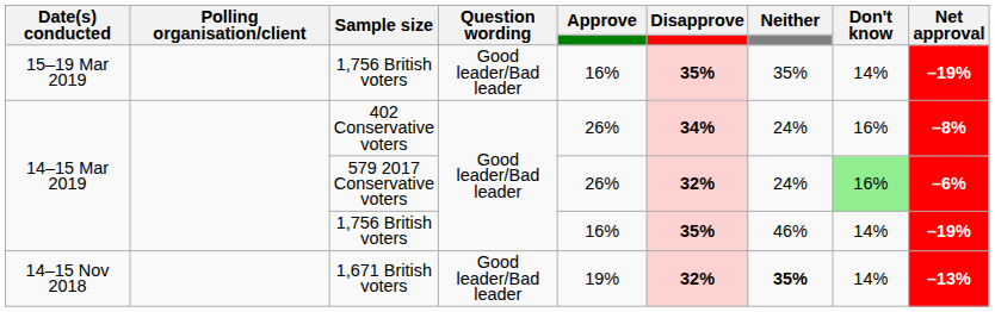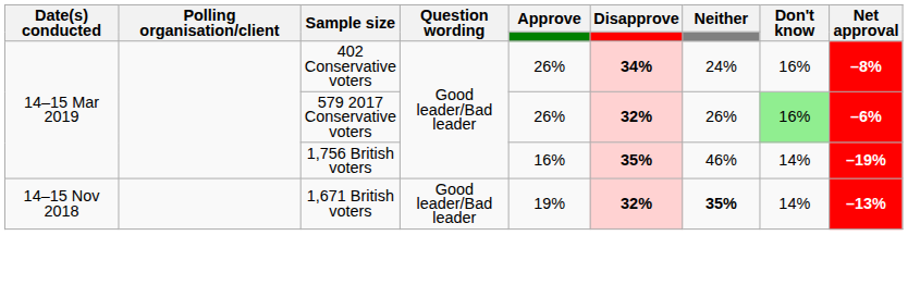 <table class="wikitable collapsible sortable" style="text-align:center;font-size:95%;line-height:14px;">
 <tr>
 <th style="width:125px;" rowspan="2">Date(s)<br>conducted</th>
 <th style="width:200px;" rowspan="2">Polling organisation/client</th>
 <th style="width:60px;" rowspan="2">Sample size</th>
 <th style="width:120px;" rowspan="2">Question<br>wording</th>
 <th class="unsortable" style="width:80px;">Approve</th>
 <th class="unsortable" style="width: 80px;">Disapprove</th>
 <th class="unsortable" style="width:80px;">Neither</th>
 <th class="unsortable" style="width:80px;" rowspan="2">Don't know</th>
 <th class="unsortable" style="width:20px;" rowspan="2">Net approval</th>
 </tr>
 <tr>
 <th class="unsortable" style="background:green;width:60px;"></th>
 <th class="unsortable" style="background:red;width:60px;"></th>
 <th class="unsortable" style="background:grey;width:60px;"></th>
 </tr>
 <tr>
-<td>15–19 Mar 2019</td>
-<td></td>
-<td>1,756 British voters</td>
-<td>Good leader/Bad leader</td>
-<td>16%</td>
-<td style="background:#FFD2D2"><strong>35%</strong></td>
-<td>35%</td>
-<td>14%</td>
-<td style="background:red;color:white;"><strong>–19%</strong></td>
-</tr>
-<tr>
 <td rowspan="3">14–15 Mar 2019</td>
 <td rowspan="3"></td>
 <td>402 Conservative voters</td>
 <td rowspan="3">Good leader/Bad leader</td>
 <td>26%</td>
 <td style="background:#FFD2D2"><strong>34%</strong></td>
 <td>24%</td>
 <td>16%</td>
 <td style="background:red;color:white;"><strong>–8%</strong></td>
 </tr>
 <tr>
 <td>579 2017 Conservative voters</td>
 <td>26%</td>
 <td style="background:#FFD2D2"><strong>32%</strong></td>
-<td>24%</td>
+<td>26%</td>
 <td style="background: lightgreen;">16%</td>
 <td style="background:red;color:white;"><strong>–6%</strong></td>
 </tr>
 <tr>
 <td>1,756 British voters</td>
 <td>16%</td>
 <td style="background:#FFD2D2"><strong>35%</strong></td>
 <td>46%</td>
 <td>14%</td>
 <td style="background:red;color:white;"><strong>–19%</strong></td>
 </tr>
 <tr>
 <td>14–15 Nov 2018</td>
 <td></td>
 <td>1,671 British voters</td>
 <td>Good leader/Bad leader</td>
 <td>19%</td>
 <td style="background:#FFD2D2"><strong>32%</strong></td>
 <td><strong>35%</strong></td>
 <td>14%</td>
 <td style="background:red;color:white;"><strong>–13%</strong></td>
 </tr>
 </table>
